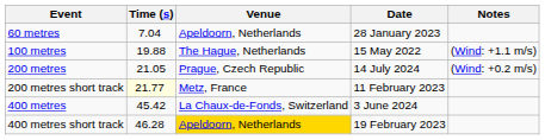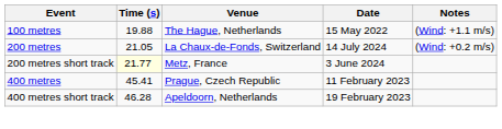 <table class="wikitable plainrowheaders">
 <tr>
 <th scope="col">Event</th>
 <th scope="col">Time (<a href='#'>s</a>)</th>
 <th scope="col">Venue</th>
 <th scope="col">Date</th>
 <th scope="col">Notes</th>
-</tr>
-<tr>
-<td><a href='#'>60 metres</a></td>
-<td style="text-align:center;">7.04 </td>
-<td><a href='#'>Apeldoorn</a>, Netherlands</td>
-<td>28 January 2023</td>
-<td></td>
 </tr>
 <tr>
 <td><a href='#'>100 metres</a></td>
 <td style="text-align:center;">19.88</td>
 <td><a href='#'>The Hague</a>, Netherlands</td>
 <td>15 May 2022</td>
 <td>(<a href='#'>Wind</a>: +1.1 m/s)</td>
 </tr>
 <tr>
 <td><a href='#'>200 metres</a></td>
 <td style="text-align:center;">21.05</td>
-<td><a href='#'>Prague</a>, Czech Republic</td>
+<td><a href='#'>La Chaux-de-Fonds</a>, Switzerland</td>
 <td>14 July 2024</td>
 <td>(<a href='#'>Wind</a>: +0.2 m/s)</td>
 </tr>
 <tr>
 <td>200 metres short track</td>
 <td style="background: lightyellow; text-align:center;">21.77 </td>
 <td><a href='#'>Metz</a>, France</td>
-<td>11 February 2023</td>
+<td>3 June 2024</td>
 <td></td>
 </tr>
 <tr>
 <td><a href='#'>400 metres</a></td>
-<td style="text-align:center;">45.42</td>
-<td><a href='#'>La Chaux-de-Fonds</a>, Switzerland</td>
-<td>3 June 2024</td>
+<td style="text-align:center;">45.41</td>
+<td><a href='#'>Prague</a>, Czech Republic</td>
+<td>11 February 2023</td>
 <td></td>
 </tr>
 <tr>
 <td>400 metres short track</td>
 <td style="text-align:center;">46.28 </td>
-<td style="background: gold;"><a href='#'>Apeldoorn</a>, Netherlands</td>
+<td><a href='#'>Apeldoorn</a>, Netherlands</td>
 <td>19 February 2023</td>
 <td></td>
 </tr>
 </table>
